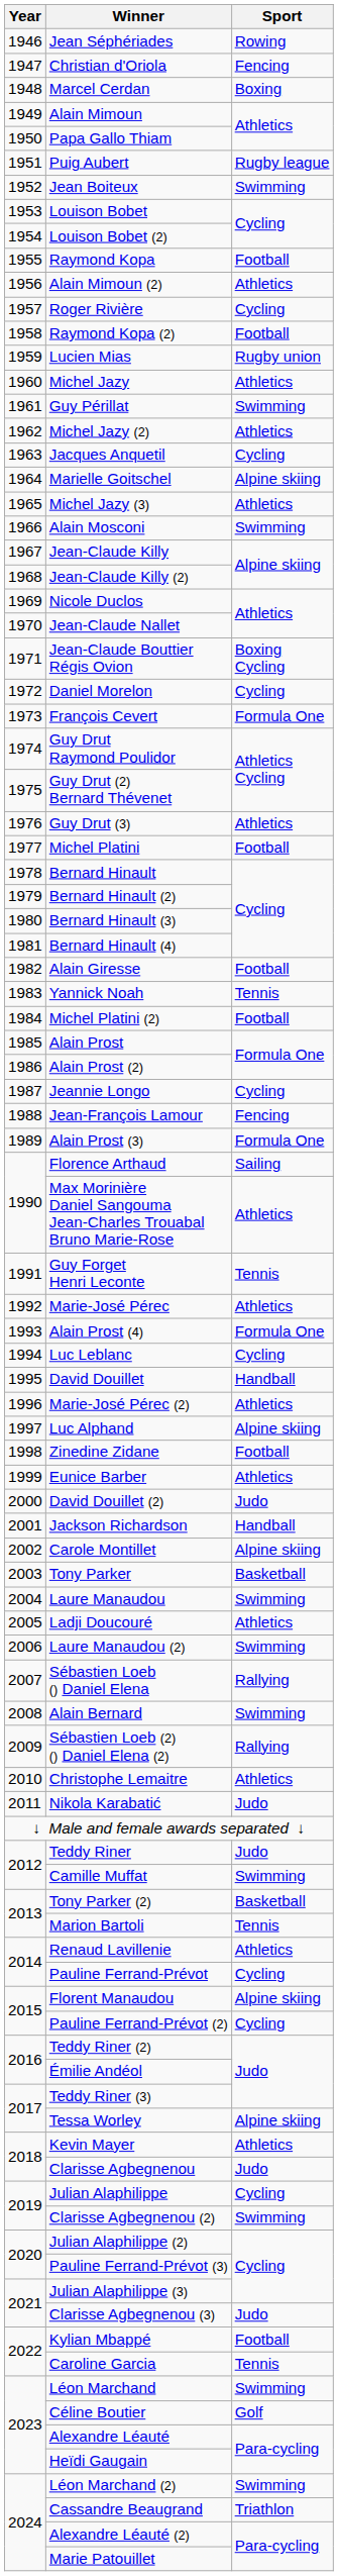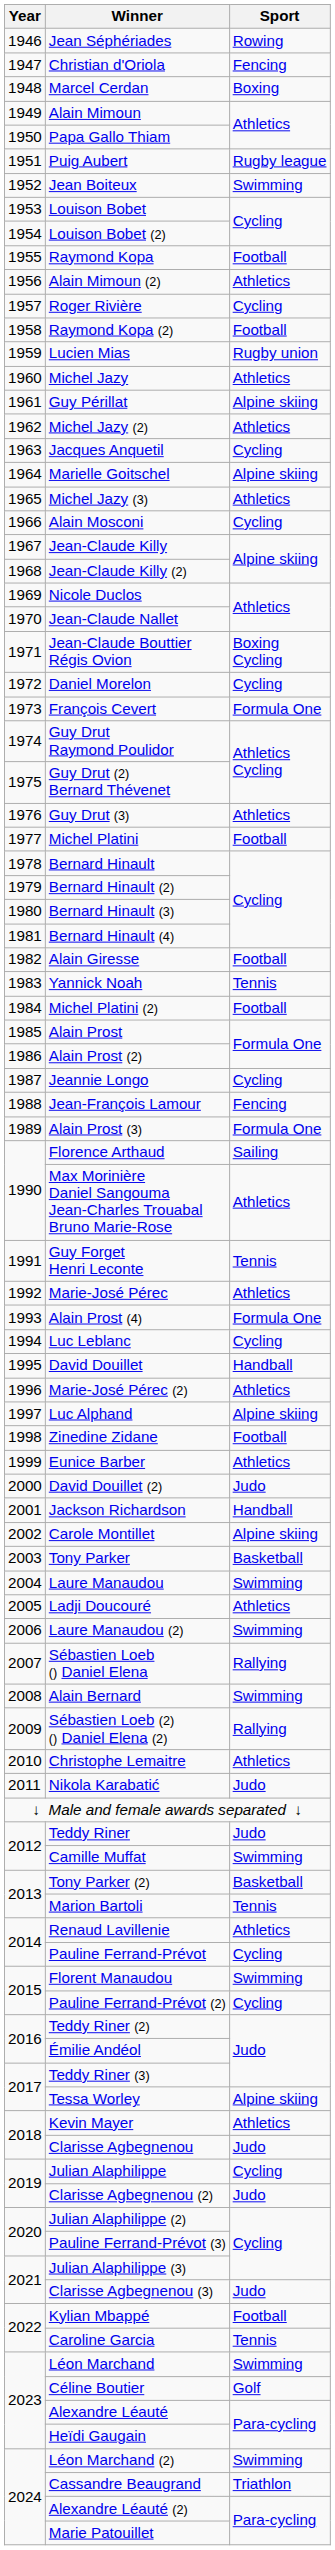 <table class="wikitable sortable">
 <tr>
 <th>Year</th>
 <th>Winner</th>
 <th>Sport</th>
 </tr>
 <tr>
 <td>1946</td>
 <td align=left><a href='#'>Jean Séphériades</a></td>
 <td><a href='#'>Rowing</a></td>
 </tr>
 <tr>
 <td>1947</td>
 <td align=left><a href='#'>Christian d'Oriola</a></td>
 <td><a href='#'>Fencing</a></td>
 </tr>
 <tr>
 <td>1948</td>
 <td align=left><a href='#'>Marcel Cerdan</a></td>
 <td><a href='#'>Boxing</a></td>
 </tr>
 <tr>
 <td>1949</td>
 <td align=left><a href='#'>Alain Mimoun</a></td>
 <td rowspan="2"><a href='#'>Athletics</a></td>
 </tr>
 <tr>
 <td>1950</td>
 <td align=left><a href='#'>Papa Gallo Thiam</a></td>
 </tr>
 <tr>
 <td>1951</td>
 <td align=left><a href='#'>Puig Aubert</a></td>
 <td><a href='#'>Rugby league</a></td>
 </tr>
 <tr>
 <td>1952</td>
 <td align=left><a href='#'>Jean Boiteux</a></td>
 <td><a href='#'>Swimming</a></td>
 </tr>
 <tr>
 <td>1953</td>
 <td align=left><a href='#'>Louison Bobet</a></td>
 <td rowspan="2"><a href='#'>Cycling</a></td>
 </tr>
 <tr>
 <td>1954</td>
 <td align=left><a href='#'>Louison Bobet</a> <small>(2)</small></td>
 </tr>
 <tr>
 <td>1955</td>
 <td align=left><a href='#'>Raymond Kopa</a></td>
 <td><a href='#'>Football</a></td>
 </tr>
 <tr>
 <td>1956</td>
 <td align=left><a href='#'>Alain Mimoun</a> <small>(2)</small></td>
 <td><a href='#'>Athletics</a></td>
 </tr>
 <tr>
 <td>1957</td>
 <td align=left><a href='#'>Roger Rivière</a></td>
 <td><a href='#'>Cycling</a></td>
 </tr>
 <tr>
 <td>1958</td>
 <td align=left><a href='#'>Raymond Kopa</a> <small>(2)</small></td>
 <td><a href='#'>Football</a></td>
 </tr>
 <tr>
 <td>1959</td>
 <td align=left><a href='#'>Lucien Mias</a></td>
 <td><a href='#'>Rugby union</a></td>
 </tr>
 <tr>
 <td>1960</td>
 <td align=left><a href='#'>Michel Jazy</a></td>
 <td><a href='#'>Athletics</a></td>
 </tr>
 <tr>
 <td>1961</td>
 <td align=left><a href='#'>Guy Périllat</a></td>
-<td><a href='#'>Swimming</a></td>
+<td><a href='#'>Alpine skiing</a></td>
 </tr>
 <tr>
 <td>1962</td>
 <td align=left><a href='#'>Michel Jazy</a> <small>(2)</small></td>
 <td><a href='#'>Athletics</a></td>
 </tr>
 <tr>
 <td>1963</td>
 <td align=left><a href='#'>Jacques Anquetil</a></td>
 <td><a href='#'>Cycling</a></td>
 </tr>
 <tr>
 <td>1964</td>
 <td align=left><a href='#'>Marielle Goitschel</a></td>
 <td><a href='#'>Alpine skiing</a></td>
 </tr>
 <tr>
 <td>1965</td>
 <td align=left><a href='#'>Michel Jazy</a> <small>(3)</small></td>
 <td><a href='#'>Athletics</a></td>
 </tr>
 <tr>
 <td>1966</td>
 <td align=left><a href='#'>Alain Mosconi</a></td>
-<td><a href='#'>Swimming</a></td>
+<td><a href='#'>Cycling</a></td>
 </tr>
 <tr>
 <td>1967</td>
 <td align=left><a href='#'>Jean-Claude Killy</a></td>
 <td rowspan="2"><a href='#'>Alpine skiing</a></td>
 </tr>
 <tr>
 <td>1968</td>
 <td align=left><a href='#'>Jean-Claude Killy</a> <small>(2)</small></td>
 </tr>
 <tr>
 <td>1969</td>
 <td align=left><a href='#'>Nicole Duclos</a></td>
 <td rowspan="2"><a href='#'>Athletics</a></td>
 </tr>
 <tr>
 <td>1970</td>
 <td align=left><a href='#'>Jean-Claude Nallet</a></td>
 </tr>
 <tr>
 <td>1971</td>
 <td align=left><a href='#'>Jean-Claude Bouttier</a><br><a href='#'>Régis Ovion</a></td>
 <td><a href='#'>Boxing</a><br><a href='#'>Cycling</a></td>
 </tr>
 <tr>
 <td>1972</td>
 <td align=left><a href='#'>Daniel Morelon</a></td>
 <td><a href='#'>Cycling</a></td>
 </tr>
 <tr>
 <td>1973</td>
 <td align=left><a href='#'>François Cevert</a></td>
 <td><a href='#'>Formula One</a></td>
 </tr>
 <tr>
 <td>1974</td>
 <td align=left><a href='#'>Guy Drut</a><br><a href='#'>Raymond Poulidor</a></td>
 <td rowspan="2"><a href='#'>Athletics</a><br><a href='#'>Cycling</a></td>
 </tr>
 <tr>
 <td>1975</td>
 <td align=left><a href='#'>Guy Drut</a> <small>(2)</small><br><a href='#'>Bernard Thévenet</a></td>
 </tr>
 <tr>
 <td>1976</td>
 <td align=left><a href='#'>Guy Drut</a> <small>(3)</small></td>
 <td><a href='#'>Athletics</a></td>
 </tr>
 <tr>
 <td>1977</td>
 <td align=left><a href='#'>Michel Platini</a></td>
 <td><a href='#'>Football</a></td>
 </tr>
 <tr>
 <td>1978</td>
 <td align=left><a href='#'>Bernard Hinault</a></td>
 <td rowspan="4"><a href='#'>Cycling</a></td>
 </tr>
 <tr>
 <td>1979</td>
 <td align=left><a href='#'>Bernard Hinault</a> <small>(2)</small></td>
 </tr>
 <tr>
 <td>1980</td>
 <td align=left><a href='#'>Bernard Hinault</a> <small>(3)</small></td>
 </tr>
 <tr>
 <td>1981</td>
 <td align=left><a href='#'>Bernard Hinault</a> <small>(4)</small></td>
 </tr>
 <tr>
 <td>1982</td>
 <td align=left><a href='#'>Alain Giresse</a></td>
 <td><a href='#'>Football</a></td>
 </tr>
 <tr>
 <td>1983</td>
 <td align=left><a href='#'>Yannick Noah</a></td>
 <td><a href='#'>Tennis</a></td>
 </tr>
 <tr>
 <td>1984</td>
 <td align=left><a href='#'>Michel Platini</a> <small>(2)</small></td>
 <td><a href='#'>Football</a></td>
 </tr>
 <tr>
 <td>1985</td>
 <td align=left><a href='#'>Alain Prost</a></td>
 <td rowspan="2"><a href='#'>Formula One</a></td>
 </tr>
 <tr>
 <td>1986</td>
 <td align=left><a href='#'>Alain Prost</a> <small>(2)</small></td>
 </tr>
 <tr>
 <td>1987</td>
 <td align=left><a href='#'>Jeannie Longo</a></td>
 <td><a href='#'>Cycling</a></td>
 </tr>
 <tr>
 <td>1988</td>
 <td align=left><a href='#'>Jean-François Lamour</a></td>
 <td><a href='#'>Fencing</a></td>
 </tr>
 <tr>
 <td>1989</td>
 <td align=left><a href='#'>Alain Prost</a> <small>(3)</small></td>
 <td><a href='#'>Formula One</a></td>
 </tr>
 <tr>
 <td rowspan="2">1990</td>
 <td><a href='#'>Florence Arthaud</a></td>
 <td><a href='#'>Sailing</a></td>
 </tr>
 <tr>
 <td align="left"><a href='#'>Max Morinière</a><br><a href='#'>Daniel Sangouma</a><br><a href='#'>Jean-Charles Trouabal</a><br><a href='#'>Bruno Marie-Rose</a></td>
 <td><a href='#'>Athletics</a></td>
 </tr>
 <tr>
 <td>1991</td>
 <td align=left><a href='#'>Guy Forget</a><br><a href='#'>Henri Leconte</a></td>
 <td><a href='#'>Tennis</a></td>
 </tr>
 <tr>
 <td>1992</td>
 <td align=left><a href='#'>Marie-José Pérec</a></td>
 <td><a href='#'>Athletics</a></td>
 </tr>
 <tr>
 <td>1993</td>
 <td align=left><a href='#'>Alain Prost</a> <small>(4)</small></td>
 <td><a href='#'>Formula One</a></td>
 </tr>
 <tr>
 <td>1994</td>
 <td align=left><a href='#'>Luc Leblanc</a></td>
 <td><a href='#'>Cycling</a></td>
 </tr>
 <tr>
 <td>1995</td>
 <td align=left><a href='#'>David Douillet</a></td>
 <td><a href='#'>Handball</a></td>
 </tr>
 <tr>
 <td>1996</td>
 <td align=left><a href='#'>Marie-José Pérec</a> <small>(2)</small></td>
 <td><a href='#'>Athletics</a></td>
 </tr>
 <tr>
 <td>1997</td>
 <td align=left><a href='#'>Luc Alphand</a></td>
 <td><a href='#'>Alpine skiing</a></td>
 </tr>
 <tr>
 <td>1998</td>
 <td align=left><a href='#'>Zinedine Zidane</a></td>
 <td><a href='#'>Football</a></td>
 </tr>
 <tr>
 <td>1999</td>
 <td align=left><a href='#'>Eunice Barber</a></td>
 <td><a href='#'>Athletics</a></td>
 </tr>
 <tr>
 <td>2000</td>
 <td align=left><a href='#'>David Douillet</a> <small>(2)</small></td>
 <td><a href='#'>Judo</a></td>
 </tr>
 <tr>
 <td>2001</td>
 <td align=left><a href='#'>Jackson Richardson</a></td>
 <td><a href='#'>Handball</a></td>
 </tr>
 <tr>
 <td>2002</td>
 <td align=left><a href='#'>Carole Montillet</a></td>
 <td><a href='#'>Alpine skiing</a></td>
 </tr>
 <tr>
 <td>2003</td>
 <td align=left><a href='#'>Tony Parker</a></td>
 <td><a href='#'>Basketball</a></td>
 </tr>
 <tr>
 <td>2004</td>
 <td align=left><a href='#'>Laure Manaudou</a></td>
 <td><a href='#'>Swimming</a></td>
 </tr>
 <tr>
 <td>2005</td>
 <td align=left><a href='#'>Ladji Doucouré</a></td>
 <td><a href='#'>Athletics</a></td>
 </tr>
 <tr>
 <td>2006</td>
 <td align=left><a href='#'>Laure Manaudou</a> <small>(2)</small></td>
 <td><a href='#'>Swimming</a></td>
 </tr>
 <tr>
 <td>2007</td>
 <td align=left><a href='#'>Sébastien Loeb</a><br><small>()</small> <a href='#'>Daniel Elena</a></td>
 <td><a href='#'>Rallying</a></td>
 </tr>
 <tr>
 <td>2008</td>
 <td align=left><a href='#'>Alain Bernard</a></td>
 <td><a href='#'>Swimming</a></td>
 </tr>
 <tr>
 <td>2009</td>
 <td align=left><a href='#'>Sébastien Loeb</a> <small>(2)</small><br><small>()</small> <a href='#'>Daniel Elena</a> <small>(2)</small></td>
 <td><a href='#'>Rallying</a></td>
 </tr>
 <tr>
 <td>2010</td>
 <td align=left><a href='#'>Christophe Lemaitre</a></td>
 <td><a href='#'>Athletics</a></td>
 </tr>
 <tr>
 <td>2011</td>
 <td align=left><a href='#'>Nikola Karabatić</a></td>
 <td><a href='#'>Judo</a></td>
 </tr>
 <tr>
 <td colspan="3" style="text-align:center;">↓  <em>Male and female awards separated</em>  ↓</td>
 </tr>
 <tr>
 <td rowspan="2">2012</td>
 <td><a href='#'>Teddy Riner</a></td>
 <td><a href='#'>Judo</a></td>
 </tr>
 <tr>
 <td><a href='#'>Camille Muffat</a></td>
 <td><a href='#'>Swimming</a></td>
 </tr>
 <tr>
 <td rowspan="2">2013</td>
 <td><a href='#'>Tony Parker</a> <small>(2)</small></td>
 <td><a href='#'>Basketball</a></td>
 </tr>
 <tr>
 <td><a href='#'>Marion Bartoli</a></td>
 <td><a href='#'>Tennis</a></td>
 </tr>
 <tr>
 <td rowspan="2">2014</td>
 <td><a href='#'>Renaud Lavillenie</a></td>
 <td><a href='#'>Athletics</a></td>
 </tr>
 <tr>
 <td><a href='#'>Pauline Ferrand-Prévot</a></td>
 <td><a href='#'>Cycling</a></td>
 </tr>
 <tr>
 <td rowspan="2">2015</td>
 <td><a href='#'>Florent Manaudou</a></td>
-<td><a href='#'>Alpine skiing</a></td>
+<td><a href='#'>Swimming</a></td>
 </tr>
 <tr>
 <td><a href='#'>Pauline Ferrand-Prévot</a> <small>(2)</small></td>
 <td><a href='#'>Cycling</a></td>
 </tr>
 <tr>
 <td rowspan="2">2016</td>
 <td><a href='#'>Teddy Riner</a> <small>(2)</small></td>
 <td rowspan="3"><a href='#'>Judo</a></td>
 </tr>
 <tr>
 <td><a href='#'>Émilie Andéol</a></td>
 </tr>
 <tr>
 <td rowspan="2">2017</td>
 <td><a href='#'>Teddy Riner</a> <small>(3)</small></td>
 </tr>
 <tr>
 <td><a href='#'>Tessa Worley</a></td>
 <td><a href='#'>Alpine skiing</a></td>
 </tr>
 <tr>
 <td rowspan="2">2018</td>
 <td><a href='#'>Kevin Mayer</a></td>
 <td><a href='#'>Athletics</a></td>
 </tr>
 <tr>
 <td><a href='#'>Clarisse Agbegnenou</a></td>
 <td><a href='#'>Judo</a></td>
 </tr>
 <tr>
 <td rowspan="2">2019</td>
 <td><a href='#'>Julian Alaphilippe</a></td>
 <td><a href='#'>Cycling</a></td>
 </tr>
 <tr>
 <td><a href='#'>Clarisse Agbegnenou</a> <small>(2)</small></td>
-<td><a href='#'>Swimming</a></td>
+<td><a href='#'>Judo</a></td>
 </tr>
 <tr>
 <td rowspan="2">2020</td>
 <td><a href='#'>Julian Alaphilippe</a> <small>(2)</small></td>
 <td rowspan="3"><a href='#'>Cycling</a></td>
 </tr>
 <tr>
 <td><a href='#'>Pauline Ferrand-Prévot</a> <small>(3)</small></td>
 </tr>
 <tr>
 <td rowspan="2">2021</td>
 <td><a href='#'>Julian Alaphilippe</a> <small>(3)</small></td>
 </tr>
 <tr>
 <td><a href='#'>Clarisse Agbegnenou</a> <small>(3)</small></td>
 <td><a href='#'>Judo</a></td>
 </tr>
 <tr>
 <td rowspan="2">2022</td>
 <td><a href='#'>Kylian Mbappé</a></td>
 <td><a href='#'>Football</a></td>
 </tr>
 <tr>
 <td><a href='#'>Caroline Garcia</a></td>
 <td><a href='#'>Tennis</a></td>
 </tr>
 <tr>
 <td rowspan="4">2023</td>
 <td><a href='#'>Léon Marchand</a></td>
 <td><a href='#'>Swimming</a></td>
 </tr>
 <tr>
 <td><a href='#'>Céline Boutier</a></td>
 <td><a href='#'>Golf</a></td>
 </tr>
 <tr>
 <td><a href='#'>Alexandre Léauté</a></td>
 <td rowspan="2"><a href='#'>Para-cycling</a></td>
 </tr>
 <tr>
 <td><a href='#'>Heïdi Gaugain</a></td>
 </tr>
 <tr>
 <td rowspan="4">2024</td>
 <td><a href='#'>Léon Marchand</a> <small>(2)</small></td>
 <td><a href='#'>Swimming</a></td>
 </tr>
 <tr>
 <td><a href='#'>Cassandre Beaugrand</a></td>
 <td><a href='#'>Triathlon</a></td>
 </tr>
 <tr>
 <td><a href='#'>Alexandre Léauté</a> <small>(2)</small></td>
 <td rowspan="2"><a href='#'>Para-cycling</a></td>
 </tr>
 <tr>
 <td><a href='#'>Marie Patouillet</a></td>
 </tr>
 </table>
